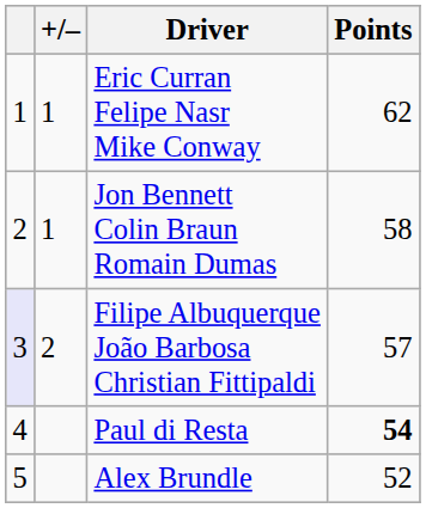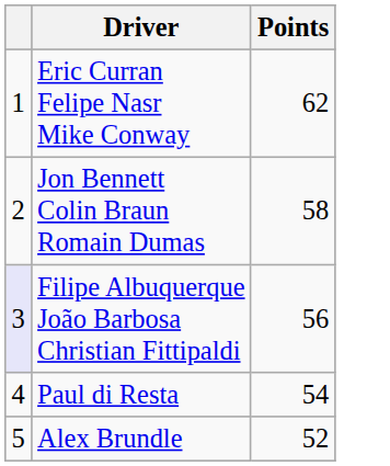 <table class="wikitable" style="font-size: 95%;">
 <tr>
 <th scope="col"></th>
-<th scope="col">+/–</th>
 <th scope="col">Driver</th>
 <th scope="col">Points</th>
 </tr>
 <tr>
 <td align=center>1</td>
-<td align="left"> 1</td>
 <td> <a href='#'>Eric Curran</a><br> <a href='#'>Felipe Nasr</a><br> <a href='#'>Mike Conway</a></td>
 <td align=right>62</td>
 </tr>
 <tr>
 <td align=center>2</td>
-<td align="left"> 1</td>
 <td> <a href='#'>Jon Bennett</a><br> <a href='#'>Colin Braun</a><br> <a href='#'>Romain Dumas</a></td>
 <td align=right>58</td>
 </tr>
 <tr>
 <td align=center style="background: lavender;">3</td>
-<td align="left"> 2</td>
 <td> <a href='#'>Filipe Albuquerque</a><br> <a href='#'>João Barbosa</a><br> <a href='#'>Christian Fittipaldi</a></td>
-<td align=right>57</td>
+<td align=right>56</td>
 </tr>
 <tr>
 <td align=center>4</td>
-<td align="left"></td>
 <td> <a href='#'>Paul di Resta</a></td>
-<td align=right><strong>54</strong></td>
+<td align=right>54</td>
 </tr>
 <tr>
 <td align=center>5</td>
-<td align="left"></td>
 <td> <a href='#'>Alex Brundle</a></td>
 <td align=right>52</td>
 </tr>
 </table>
